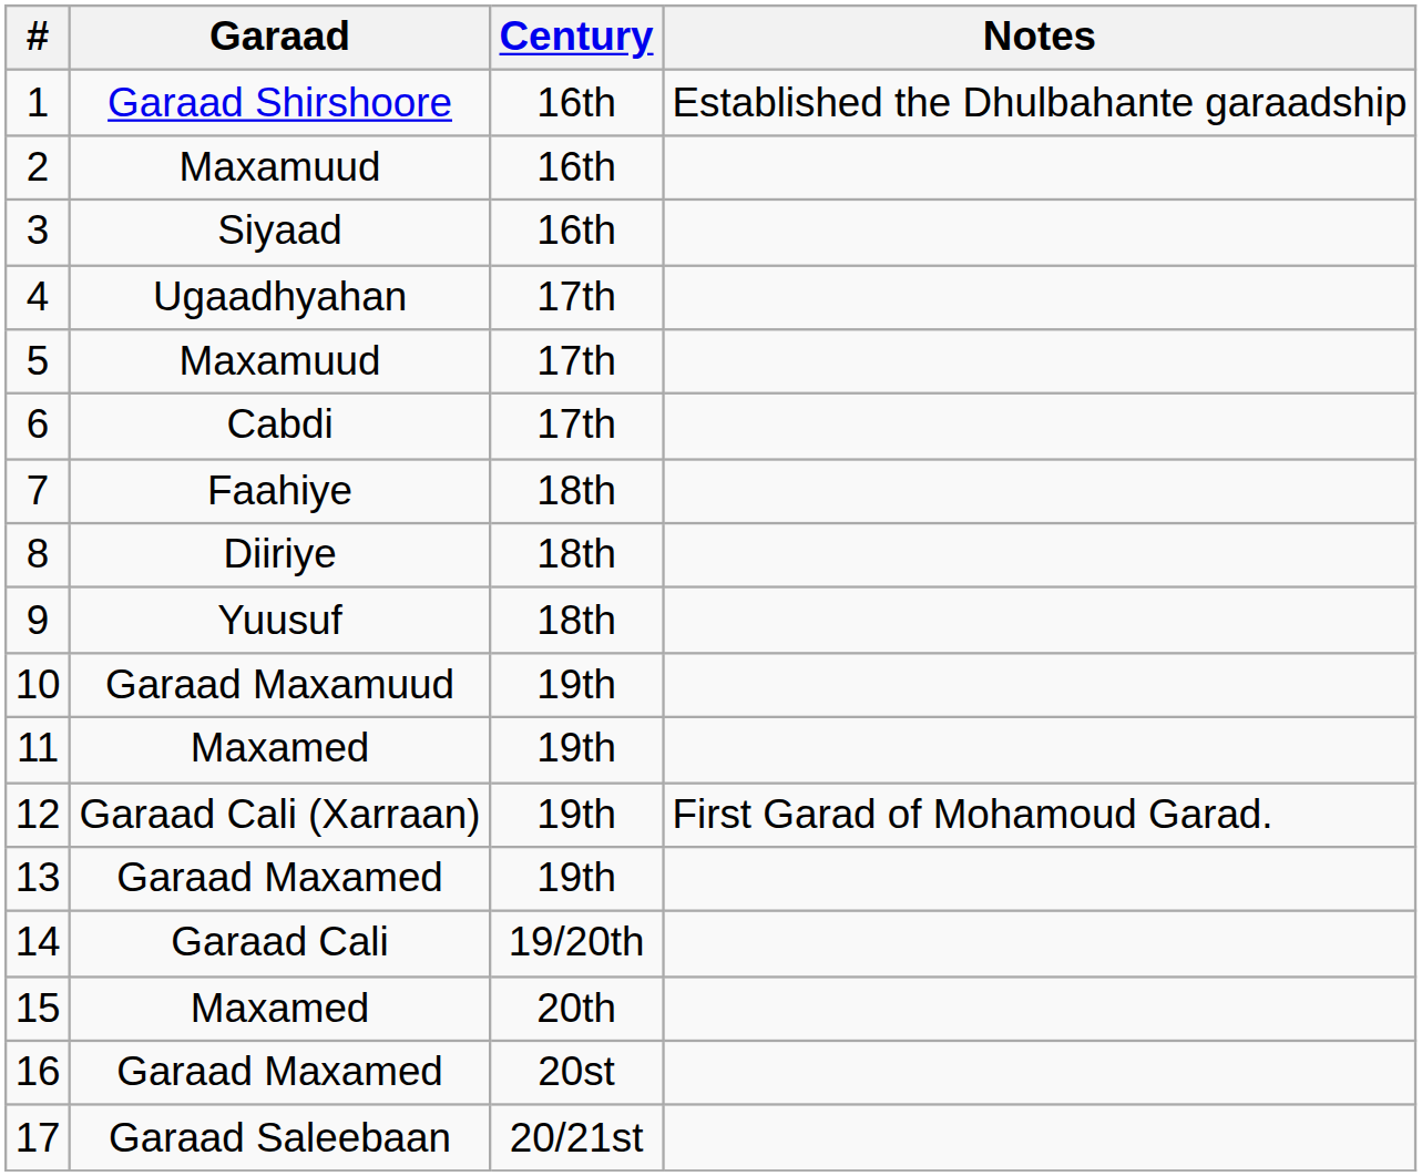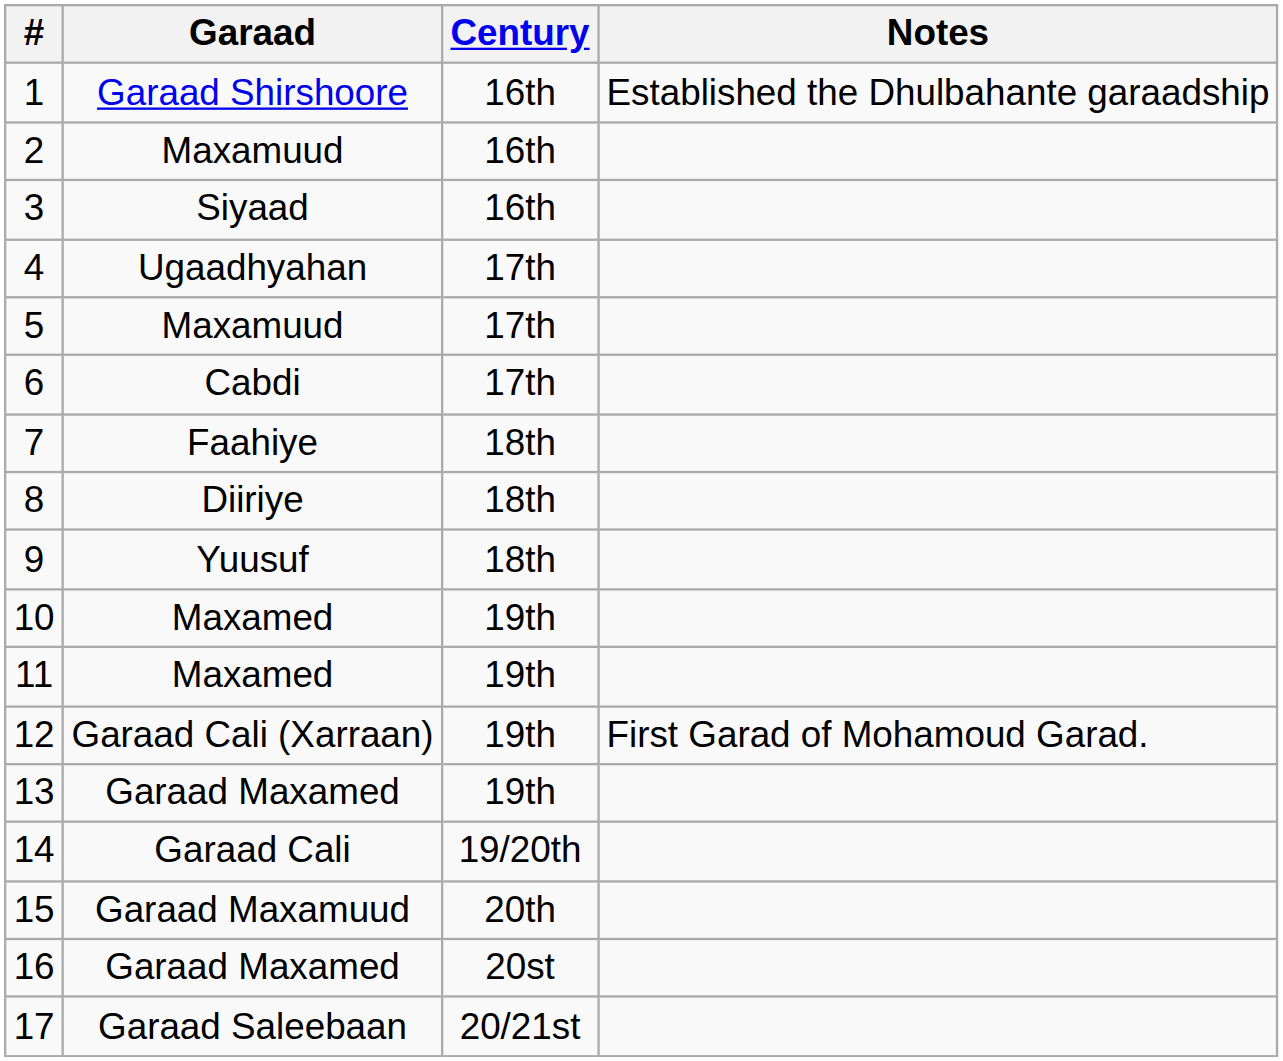 <table class="wikitable sortable">
 <tr align=center>
 <th>#</th>
 <th>Garaad</th>
 <th><a href='#'>Century</a></th>
 <th>Notes</th>
 </tr>
 <tr>
 <td align=center>1</td>
 <td align=center><a href='#'>Garaad Shirshoore</a></td>
 <td align="center">16th</td>
 <td>Established the Dhulbahante garaadship</td>
 </tr>
 <tr>
 <td align=center>2</td>
 <td align=center>Maxamuud</td>
 <td align="center">16th</td>
 <td></td>
 </tr>
 <tr>
 <td align=center>3</td>
 <td align=center>Siyaad</td>
 <td align="center">16th</td>
 <td></td>
 </tr>
 <tr>
 <td align=center>4</td>
 <td align=center>Ugaadhyahan</td>
 <td align="center">17th</td>
 <td></td>
 </tr>
 <tr>
 <td align=center>5</td>
 <td align=center>Maxamuud</td>
 <td align="center">17th</td>
 <td></td>
 </tr>
 <tr>
 <td align=center>6</td>
 <td align=center>Cabdi</td>
 <td align="center">17th</td>
 <td></td>
 </tr>
 <tr>
 <td align=center>7</td>
 <td align=center>Faahiye</td>
 <td align="center">18th</td>
 <td></td>
 </tr>
 <tr>
 <td align=center>8</td>
 <td align=center>Diiriye</td>
 <td align="center">18th</td>
 <td></td>
 </tr>
 <tr>
 <td align=center>9</td>
 <td align=center>Yuusuf</td>
 <td align="center">18th</td>
 <td></td>
 </tr>
 <tr>
 <td align=center>10</td>
-<td align=center>Garaad Maxamuud</td>
+<td align=center>Maxamed</td>
 <td align="center">19th</td>
 <td></td>
 </tr>
 <tr>
 <td align=center>11</td>
 <td align=center>Maxamed</td>
 <td align="center">19th</td>
 <td></td>
 </tr>
 <tr>
 <td align=center>12</td>
 <td align=center>Garaad Cali (Xarraan)</td>
 <td align="center">19th</td>
 <td>First Garad of Mohamoud Garad.</td>
 </tr>
 <tr>
 <td align=center>13</td>
 <td align=center>Garaad Maxamed</td>
 <td align="center">19th</td>
 <td></td>
 </tr>
 <tr>
 <td align=center>14</td>
 <td align=center>Garaad Cali</td>
 <td align="center">19/20th</td>
 <td></td>
 </tr>
 <tr>
 <td align=center>15</td>
-<td align=center>Maxamed</td>
+<td align=center>Garaad Maxamuud</td>
 <td align="center">20th</td>
 <td></td>
 </tr>
 <tr>
 <td align=center>16</td>
 <td align=center>Garaad Maxamed</td>
 <td align="center">20st</td>
 <td></td>
 </tr>
 <tr>
 <td align=center>17</td>
 <td align=center>Garaad Saleebaan</td>
 <td align=center>20/21st</td>
 <td></td>
 </tr>
 </table>
